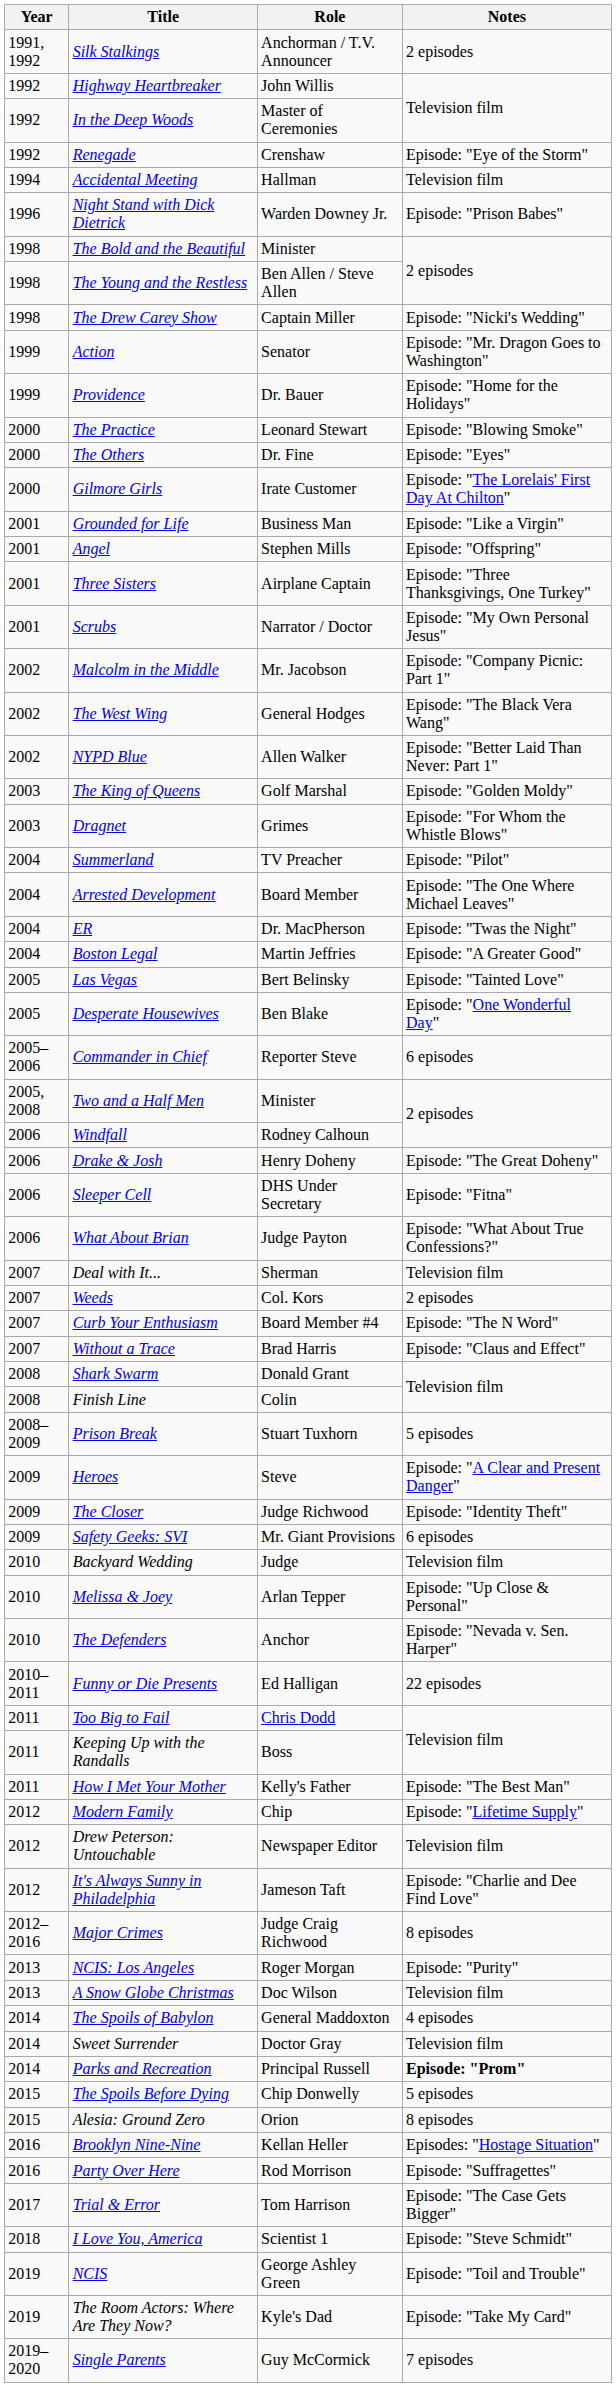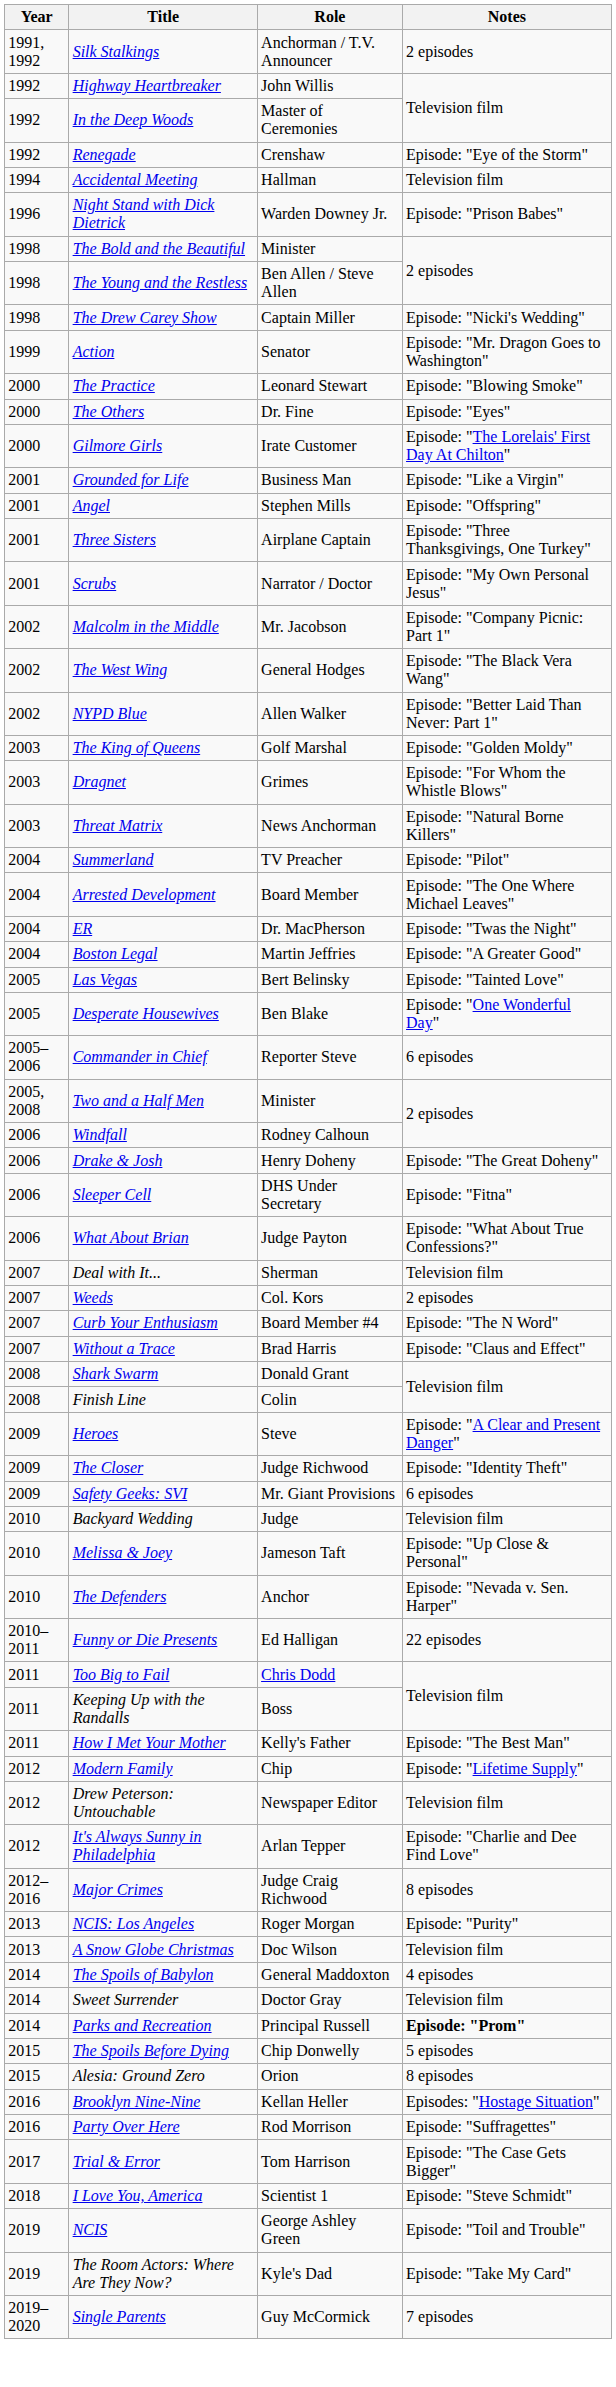 <table class="wikitable sortable">
 <tr>
 <th>Year</th>
 <th>Title</th>
 <th>Role</th>
 <th>Notes</th>
 </tr>
 <tr>
 <td>1991, 1992</td>
 <td><em><a href='#'>Silk Stalkings</a></em></td>
 <td>Anchorman / T.V. Announcer</td>
 <td>2 episodes</td>
 </tr>
 <tr>
 <td>1992</td>
 <td><em><a href='#'>Highway Heartbreaker</a></em></td>
 <td>John Willis</td>
 <td rowspan="2">Television film</td>
 </tr>
 <tr>
 <td>1992</td>
 <td><em><a href='#'>In the Deep Woods</a></em></td>
 <td>Master of Ceremonies</td>
 </tr>
 <tr>
 <td>1992</td>
 <td><a href='#'><em>Renegade</em></a></td>
 <td>Crenshaw</td>
 <td>Episode: "Eye of the Storm"</td>
 </tr>
 <tr>
 <td>1994</td>
 <td><em><a href='#'>Accidental Meeting</a></em></td>
 <td>Hallman</td>
 <td>Television film</td>
 </tr>
 <tr>
 <td>1996</td>
 <td><em><a href='#'>Night Stand with Dick Dietrick</a></em></td>
 <td>Warden Downey Jr.</td>
 <td>Episode: "Prison Babes"</td>
 </tr>
 <tr>
 <td>1998</td>
 <td><em><a href='#'>The Bold and the Beautiful</a></em></td>
 <td>Minister</td>
 <td rowspan="2">2 episodes</td>
 </tr>
 <tr>
 <td>1998</td>
 <td><em><a href='#'>The Young and the Restless</a></em></td>
 <td>Ben Allen / Steve Allen</td>
 </tr>
 <tr>
 <td>1998</td>
 <td><em><a href='#'>The Drew Carey Show</a></em></td>
 <td>Captain Miller</td>
 <td>Episode: "Nicki's Wedding"</td>
 </tr>
 <tr>
 <td>1999</td>
 <td><a href='#'><em>Action</em></a></td>
 <td>Senator</td>
 <td>Episode: "Mr. Dragon Goes to Washington"</td>
-</tr>
-<tr>
-<td>1999</td>
-<td><a href='#'><em>Providence</em></a></td>
-<td>Dr. Bauer</td>
-<td>Episode: "Home for the Holidays"</td>
 </tr>
 <tr>
 <td>2000</td>
 <td><em><a href='#'>The Practice</a></em></td>
 <td>Leonard Stewart</td>
 <td>Episode: "Blowing Smoke"</td>
 </tr>
 <tr>
 <td>2000</td>
 <td><a href='#'><em>The Others</em></a></td>
 <td>Dr. Fine</td>
 <td>Episode: "Eyes"</td>
 </tr>
 <tr>
 <td>2000</td>
 <td><em><a href='#'>Gilmore Girls</a></em></td>
 <td>Irate Customer</td>
 <td>Episode: "<a href='#'>The Lorelais' First Day At Chilton</a>"</td>
 </tr>
 <tr>
 <td>2001</td>
 <td><em><a href='#'>Grounded for Life</a></em></td>
 <td>Business Man</td>
 <td>Episode: "Like a Virgin"</td>
 </tr>
 <tr>
 <td>2001</td>
 <td><a href='#'><em>Angel</em></a></td>
 <td>Stephen Mills</td>
 <td>Episode: "Offspring"</td>
 </tr>
 <tr>
 <td>2001</td>
 <td><a href='#'><em>Three Sisters</em></a></td>
 <td>Airplane Captain</td>
 <td>Episode: "Three Thanksgivings, One Turkey"</td>
 </tr>
 <tr>
 <td>2001</td>
 <td><a href='#'><em>Scrubs</em></a></td>
 <td>Narrator / Doctor</td>
 <td>Episode: "My Own Personal Jesus"</td>
 </tr>
 <tr>
 <td>2002</td>
 <td><em><a href='#'>Malcolm in the Middle</a></em></td>
 <td>Mr. Jacobson</td>
 <td>Episode: "Company Picnic: Part 1"</td>
 </tr>
 <tr>
 <td>2002</td>
 <td><em><a href='#'>The West Wing</a></em></td>
 <td>General Hodges</td>
 <td>Episode: "The Black Vera Wang"</td>
 </tr>
 <tr>
 <td>2002</td>
 <td><em><a href='#'>NYPD Blue</a></em></td>
 <td>Allen Walker</td>
 <td>Episode: "Better Laid Than Never: Part 1"</td>
 </tr>
 <tr>
 <td>2003</td>
 <td><em><a href='#'>The King of Queens</a></em></td>
 <td>Golf Marshal</td>
 <td>Episode: "Golden Moldy"</td>
 </tr>
 <tr>
 <td>2003</td>
 <td><a href='#'><em>Dragnet</em></a></td>
 <td>Grimes</td>
 <td>Episode: "For Whom the Whistle Blows"</td>
+</tr>
+<tr>
+<td>2003</td>
+<td><em><a href='#'>Threat Matrix</a></em></td>
+<td>News Anchorman</td>
+<td>Episode: "Natural Borne Killers"</td>
 </tr>
 <tr>
 <td>2004</td>
 <td><a href='#'><em>Summerland</em></a></td>
 <td>TV Preacher</td>
 <td>Episode: "Pilot"</td>
 </tr>
 <tr>
 <td>2004</td>
 <td><em><a href='#'>Arrested Development</a></em></td>
 <td>Board Member</td>
 <td>Episode: "The One Where Michael Leaves"</td>
 </tr>
 <tr>
 <td>2004</td>
 <td><a href='#'><em>ER</em></a></td>
 <td>Dr. MacPherson</td>
 <td>Episode: "Twas the Night"</td>
 </tr>
 <tr>
 <td>2004</td>
 <td><em><a href='#'>Boston Legal</a></em></td>
 <td>Martin Jeffries</td>
 <td>Episode: "A Greater Good"</td>
 </tr>
 <tr>
 <td>2005</td>
 <td><a href='#'><em>Las Vegas</em></a></td>
 <td>Bert Belinsky</td>
 <td>Episode: "Tainted Love"</td>
 </tr>
 <tr>
 <td>2005</td>
 <td><em><a href='#'>Desperate Housewives</a></em></td>
 <td>Ben Blake</td>
 <td>Episode: "<a href='#'>One Wonderful Day</a>"</td>
 </tr>
 <tr>
 <td>2005–2006</td>
 <td><a href='#'><em>Commander in Chief</em></a></td>
 <td>Reporter Steve</td>
 <td>6 episodes</td>
 </tr>
 <tr>
 <td>2005, 2008</td>
 <td><em><a href='#'>Two and a Half Men</a></em></td>
 <td>Minister</td>
 <td rowspan="2">2 episodes</td>
 </tr>
 <tr>
 <td>2006</td>
 <td><a href='#'><em>Windfall</em></a></td>
 <td>Rodney Calhoun</td>
 </tr>
 <tr>
 <td>2006</td>
 <td><em><a href='#'>Drake & Josh</a></em></td>
 <td>Henry Doheny</td>
 <td>Episode: "The Great Doheny"</td>
 </tr>
 <tr>
 <td>2006</td>
 <td><a href='#'><em>Sleeper Cell</em></a></td>
 <td>DHS Under Secretary</td>
 <td>Episode: "Fitna"</td>
 </tr>
 <tr>
 <td>2006</td>
 <td><em><a href='#'>What About Brian</a></em></td>
 <td>Judge Payton</td>
 <td>Episode: "What About True Confessions?"</td>
 </tr>
 <tr>
 <td>2007</td>
 <td><em>Deal with It...</em></td>
 <td>Sherman</td>
 <td>Television film</td>
 </tr>
 <tr>
 <td>2007</td>
 <td><a href='#'><em>Weeds</em></a></td>
 <td>Col. Kors</td>
 <td>2 episodes</td>
 </tr>
 <tr>
 <td>2007</td>
 <td><em><a href='#'>Curb Your Enthusiasm</a></em></td>
 <td>Board Member #4</td>
 <td>Episode: "The N Word"</td>
 </tr>
 <tr>
 <td>2007</td>
 <td><em><a href='#'>Without a Trace</a></em></td>
 <td>Brad Harris</td>
 <td>Episode: "Claus and Effect"</td>
 </tr>
 <tr>
 <td>2008</td>
 <td><em><a href='#'>Shark Swarm</a></em></td>
 <td>Donald Grant</td>
 <td rowspan="2">Television film</td>
 </tr>
 <tr>
 <td>2008</td>
 <td><em>Finish Line</em></td>
 <td>Colin</td>
 </tr>
 <tr>
-<td>2008–2009</td>
-<td><em><a href='#'>Prison Break</a></em></td>
-<td>Stuart Tuxhorn</td>
-<td>5 episodes</td>
-</tr>
-<tr>
 <td>2009</td>
 <td><a href='#'><em>Heroes</em></a></td>
 <td>Steve</td>
 <td>Episode: "<a href='#'>A Clear and Present Danger</a>"</td>
 </tr>
 <tr>
 <td>2009</td>
 <td><em><a href='#'>The Closer</a></em></td>
 <td>Judge Richwood</td>
 <td>Episode: "Identity Theft"</td>
 </tr>
 <tr>
 <td>2009</td>
 <td><em><a href='#'>Safety Geeks: SVI</a></em></td>
 <td>Mr. Giant Provisions</td>
 <td>6 episodes</td>
 </tr>
 <tr>
 <td>2010</td>
 <td><em>Backyard Wedding</em></td>
 <td>Judge</td>
 <td>Television film</td>
 </tr>
 <tr>
 <td>2010</td>
 <td><em><a href='#'>Melissa & Joey</a></em></td>
-<td>Arlan Tepper</td>
+<td>Jameson Taft</td>
 <td>Episode: "Up Close & Personal"</td>
 </tr>
 <tr>
 <td>2010</td>
 <td><a href='#'><em>The Defenders</em></a></td>
 <td>Anchor</td>
 <td>Episode: "Nevada v. Sen. Harper"</td>
 </tr>
 <tr>
 <td>2010–2011</td>
 <td><em><a href='#'>Funny or Die Presents</a></em></td>
 <td>Ed Halligan</td>
 <td>22 episodes</td>
 </tr>
 <tr>
 <td>2011</td>
 <td><a href='#'><em>Too Big to Fail</em></a></td>
 <td><a href='#'>Chris Dodd</a></td>
 <td rowspan="2">Television film</td>
 </tr>
 <tr>
 <td>2011</td>
 <td><em>Keeping Up with the Randalls</em></td>
 <td>Boss</td>
 </tr>
 <tr>
 <td>2011</td>
 <td><em><a href='#'>How I Met Your Mother</a></em></td>
 <td>Kelly's Father</td>
 <td>Episode: "The Best Man"</td>
 </tr>
 <tr>
 <td>2012</td>
 <td><em><a href='#'>Modern Family</a></em></td>
 <td>Chip</td>
 <td>Episode: "<a href='#'>Lifetime Supply</a>"</td>
 </tr>
 <tr>
 <td>2012</td>
 <td><em>Drew Peterson: Untouchable</em></td>
 <td>Newspaper Editor</td>
 <td>Television film</td>
 </tr>
 <tr>
 <td>2012</td>
 <td><em><a href='#'>It's Always Sunny in Philadelphia</a></em></td>
-<td>Jameson Taft</td>
+<td>Arlan Tepper</td>
 <td>Episode: "Charlie and Dee Find Love"</td>
 </tr>
 <tr>
 <td>2012–2016</td>
 <td><a href='#'><em>Major Crimes</em></a></td>
 <td>Judge Craig Richwood</td>
 <td>8 episodes</td>
 </tr>
 <tr>
 <td>2013</td>
 <td><em><a href='#'>NCIS: Los Angeles</a></em></td>
 <td>Roger Morgan</td>
 <td>Episode: "Purity"</td>
 </tr>
 <tr>
 <td>2013</td>
 <td><em><a href='#'>A Snow Globe Christmas</a></em></td>
 <td>Doc Wilson</td>
 <td>Television film</td>
 </tr>
 <tr>
 <td>2014</td>
 <td><em><a href='#'>The Spoils of Babylon</a></em></td>
 <td>General Maddoxton</td>
 <td>4 episodes</td>
 </tr>
 <tr>
 <td>2014</td>
 <td><em>Sweet Surrender</em></td>
 <td>Doctor Gray</td>
 <td>Television film</td>
 </tr>
 <tr>
 <td>2014</td>
 <td><em><a href='#'>Parks and Recreation</a></em></td>
 <td>Principal Russell</td>
 <td><strong>Episode: "Prom"</strong></td>
 </tr>
 <tr>
 <td>2015</td>
 <td><em><a href='#'>The Spoils Before Dying</a></em></td>
 <td>Chip Donwelly</td>
 <td>5 episodes</td>
 </tr>
 <tr>
 <td>2015</td>
 <td><em>Alesia: Ground Zero</em></td>
 <td>Orion</td>
 <td>8 episodes</td>
 </tr>
 <tr>
 <td>2016</td>
 <td><em><a href='#'>Brooklyn Nine-Nine</a></em></td>
 <td>Kellan Heller</td>
 <td>Episodes: "<a href='#'>Hostage Situation</a>"</td>
 </tr>
 <tr>
 <td>2016</td>
 <td><em><a href='#'>Party Over Here</a></em></td>
 <td>Rod Morrison</td>
 <td>Episode: "Suffragettes"</td>
 </tr>
 <tr>
 <td>2017</td>
 <td><a href='#'><em>Trial & Error</em></a></td>
 <td>Tom Harrison</td>
 <td>Episode: "The Case Gets Bigger"</td>
 </tr>
 <tr>
 <td>2018</td>
 <td><a href='#'><em>I Love You, America</em></a></td>
 <td>Scientist 1</td>
 <td>Episode: "Steve Schmidt"</td>
 </tr>
 <tr>
 <td>2019</td>
 <td><a href='#'><em>NCIS</em></a></td>
 <td>George Ashley Green</td>
 <td>Episode: "Toil and Trouble"</td>
 </tr>
 <tr>
 <td>2019</td>
 <td><em>The Room Actors: Where Are They Now?</em></td>
 <td>Kyle's Dad</td>
 <td>Episode: "Take My Card"</td>
 </tr>
 <tr>
 <td>2019–2020</td>
 <td><a href='#'><em>Single Parents</em></a></td>
 <td>Guy McCormick</td>
 <td>7 episodes</td>
 </tr>
 </table>
